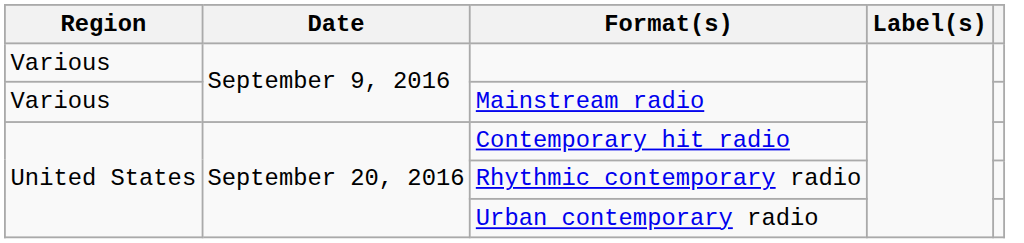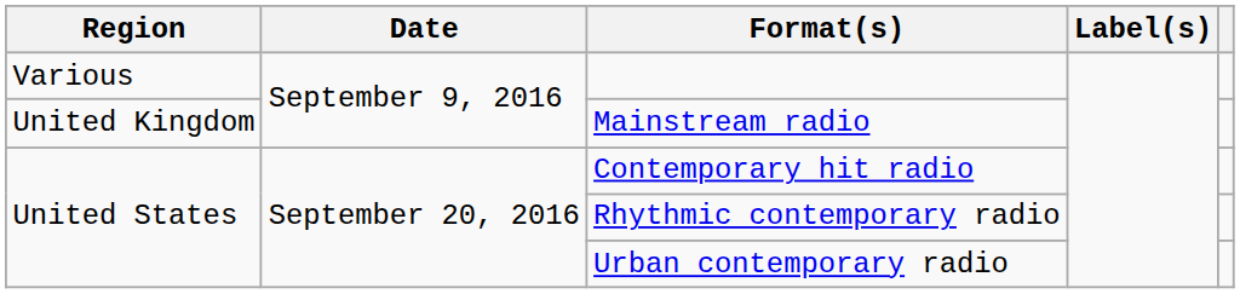 <table class="wikitable">
 <tr>
 <th scope="col">Region</th>
 <th scope="col">Date</th>
 <th scope="col">Format(s)</th>
 <th scope="col">Label(s)</th>
 <th scope="col"></th>
 </tr>
 <tr>
 <td>Various</td>
 <td rowspan="2">September 9, 2016</td>
 <td></td>
 <td rowspan="5"></td>
 <td style="text-align:center;"></td>
 </tr>
 <tr>
-<td>Various</td>
+<td>United Kingdom</td>
 <td><a href='#'>Mainstream radio</a></td>
 <td style="text-align:center;"></td>
 </tr>
 <tr>
 <td rowspan="3">United States</td>
 <td rowspan="3">September 20, 2016</td>
 <td><a href='#'>Contemporary hit radio</a></td>
 <td style="text-align:center;"></td>
 </tr>
 <tr>
 <td><a href='#'>Rhythmic contemporary</a> radio</td>
 <td style="text-align:center;"></td>
 </tr>
 <tr>
 <td><a href='#'>Urban contemporary</a> radio</td>
 <td style="text-align:center;"></td>
 </tr>
 </table>
